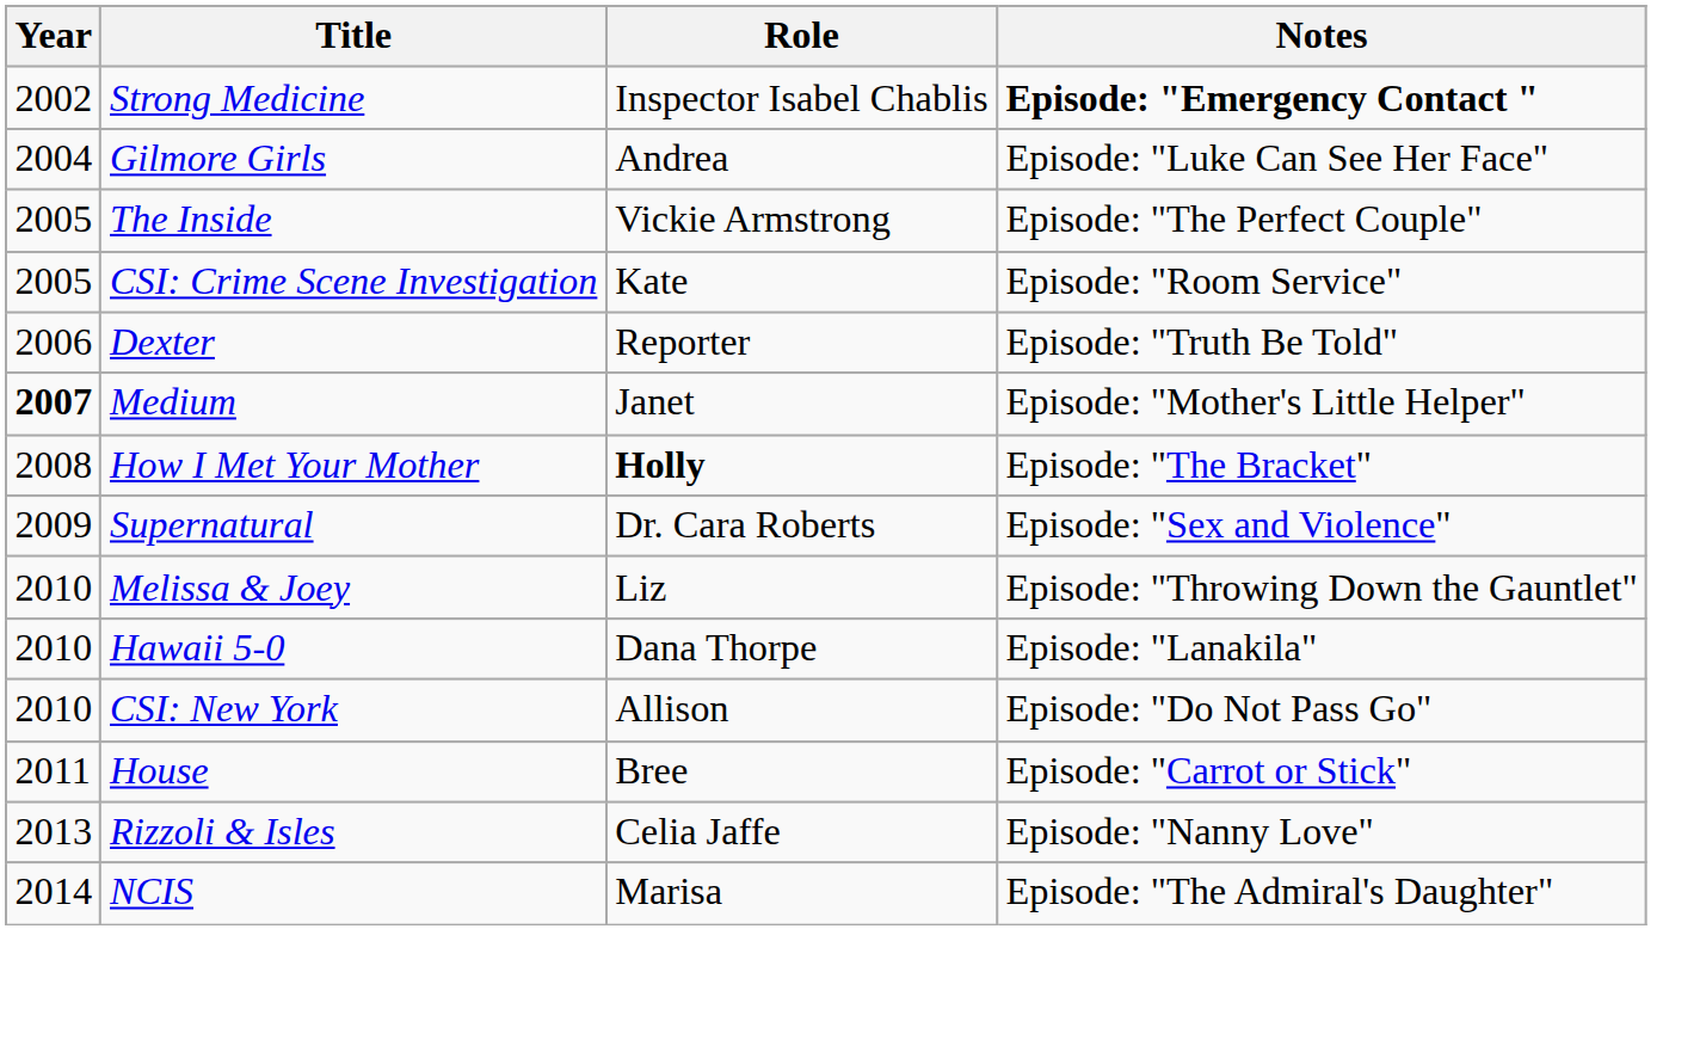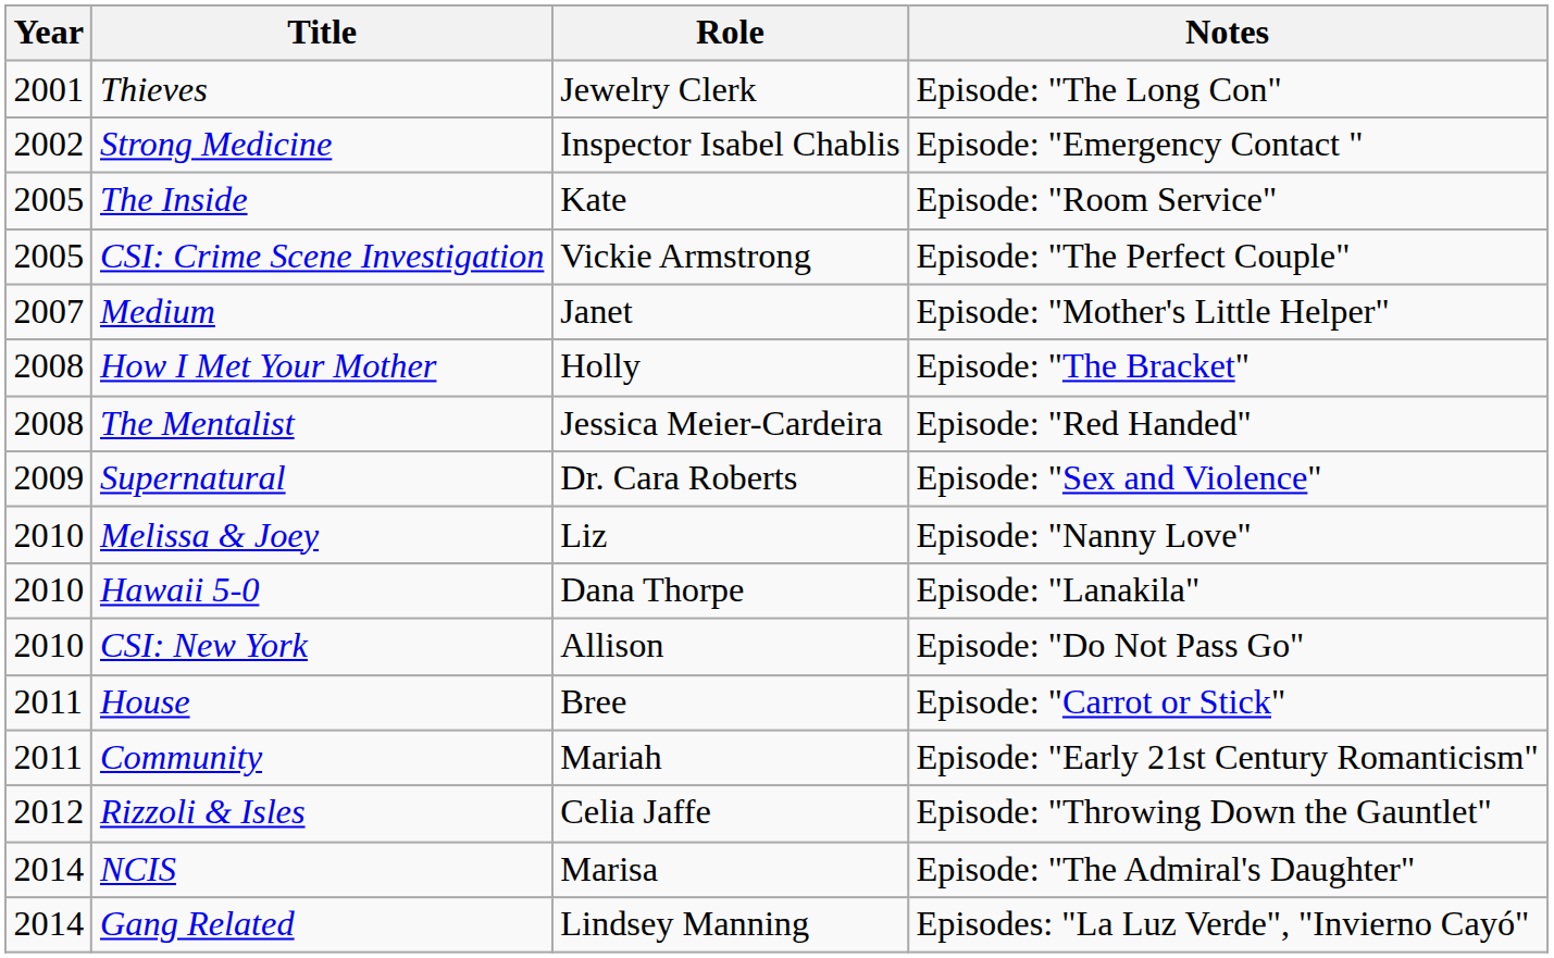 <table class="wikitable sortable">
 <tr>
 <th>Year</th>
 <th>Title</th>
 <th>Role</th>
 <th>Notes</th>
 </tr>
 <tr>
+<td>2001</td>
+<td><em>Thieves</em></td>
+<td>Jewelry Clerk</td>
+<td>Episode: "The Long Con"</td>
+</tr>
+<tr>
 <td>2002</td>
 <td><em><a href='#'>Strong Medicine</a></em></td>
 <td>Inspector Isabel Chablis</td>
-<td><strong>Episode: "Emergency Contact "</strong></td>
-</tr>
-<tr>
-<td>2004</td>
-<td><em><a href='#'>Gilmore Girls</a></em></td>
-<td>Andrea</td>
-<td>Episode: "Luke Can See Her Face"</td>
+<td>Episode: "Emergency Contact "</td>
 </tr>
 <tr>
 <td>2005</td>
 <td><em><a href='#'>The Inside</a></em></td>
+<td>Kate</td>
+<td>Episode: "Room Service"</td>
+</tr>
+<tr>
+<td>2005</td>
+<td><em><a href='#'>CSI: Crime Scene Investigation</a></em></td>
 <td>Vickie Armstrong</td>
 <td>Episode: "The Perfect Couple"</td>
 </tr>
 <tr>
-<td>2005</td>
-<td><em><a href='#'>CSI: Crime Scene Investigation</a></em></td>
-<td>Kate</td>
-<td>Episode: "Room Service"</td>
-</tr>
-<tr>
-<td>2006</td>
-<td><em><a href='#'>Dexter</a></em></td>
-<td>Reporter</td>
-<td>Episode: "Truth Be Told"</td>
-</tr>
-<tr>
-<td><strong>2007</strong></td>
+<td>2007</td>
 <td><em><a href='#'>Medium</a></em></td>
 <td>Janet</td>
 <td>Episode: "Mother's Little Helper"</td>
 </tr>
 <tr>
 <td>2008</td>
 <td><em><a href='#'>How I Met Your Mother</a></em></td>
-<td><strong>Holly</strong></td>
+<td>Holly</td>
 <td>Episode: "<a href='#'>The Bracket</a>"</td>
+</tr>
+<tr>
+<td>2008</td>
+<td><em><a href='#'>The Mentalist</a></em></td>
+<td>Jessica Meier-Cardeira</td>
+<td>Episode: "Red Handed"</td>
 </tr>
 <tr>
 <td>2009</td>
 <td><em><a href='#'>Supernatural</a></em></td>
 <td>Dr. Cara Roberts</td>
 <td>Episode: "<a href='#'>Sex and Violence</a>"</td>
 </tr>
 <tr>
 <td>2010</td>
 <td><em><a href='#'>Melissa & Joey</a></em></td>
 <td>Liz</td>
-<td>Episode: "Throwing Down the Gauntlet"</td>
+<td>Episode: "Nanny Love"</td>
 </tr>
 <tr>
 <td>2010</td>
 <td><em><a href='#'>Hawaii 5-0</a></em></td>
 <td>Dana Thorpe</td>
 <td>Episode: "Lanakila"</td>
 </tr>
 <tr>
 <td>2010</td>
 <td><em><a href='#'>CSI: New York</a></em></td>
 <td>Allison</td>
 <td>Episode: "Do Not Pass Go"</td>
 </tr>
 <tr>
 <td>2011</td>
 <td><em><a href='#'>House</a></em></td>
 <td>Bree</td>
 <td>Episode: "<a href='#'>Carrot or Stick</a>"</td>
 </tr>
 <tr>
-<td>2013</td>
+<td>2011</td>
+<td><em><a href='#'>Community</a></em></td>
+<td>Mariah</td>
+<td>Episode: "Early 21st Century Romanticism"</td>
+</tr>
+<tr>
+<td>2012</td>
 <td><em><a href='#'>Rizzoli & Isles</a></em></td>
 <td>Celia Jaffe</td>
-<td>Episode: "Nanny Love"</td>
+<td>Episode: "Throwing Down the Gauntlet"</td>
 </tr>
 <tr>
 <td>2014</td>
 <td><em><a href='#'>NCIS</a></em></td>
 <td>Marisa</td>
 <td>Episode: "The Admiral's Daughter"</td>
 </tr>
+<tr>
+<td>2014</td>
+<td><em><a href='#'>Gang Related</a></em></td>
+<td>Lindsey Manning</td>
+<td>Episodes: "La Luz Verde", "Invierno Cayó"</td>
+</tr>
 </table>
